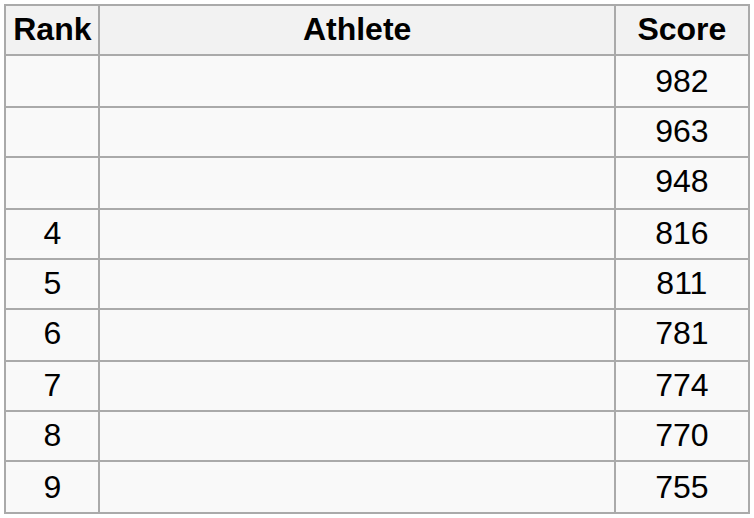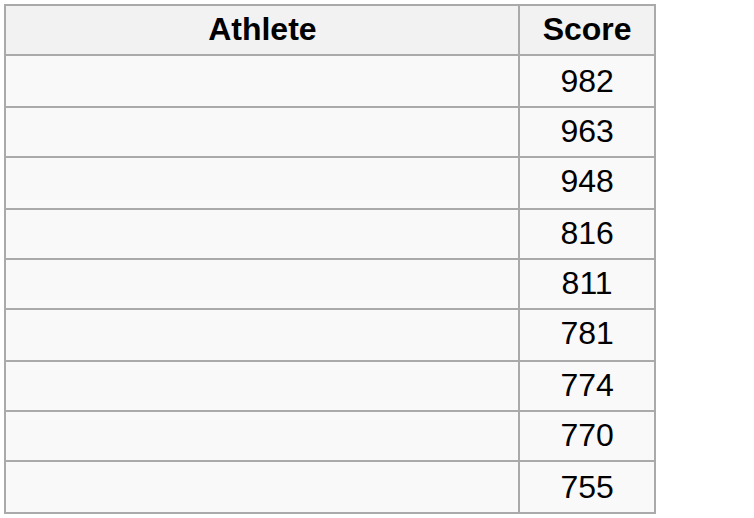 <table class=wikitable style="text-align:center">
 <tr>
-<th width=40>Rank</th>
 <th width=250>Athlete</th>
 <th width=60>Score</th>
 </tr>
 <tr>
-<td></td>
 <td align="left"></td>
 <td>982</td>
 </tr>
 <tr>
-<td></td>
 <td align="left"></td>
 <td>963</td>
 </tr>
 <tr>
-<td></td>
 <td align="left"></td>
 <td>948</td>
 </tr>
 <tr>
-<td>4</td>
 <td align="left"></td>
 <td>816</td>
 </tr>
 <tr>
-<td>5</td>
 <td align="left"></td>
 <td>811</td>
 </tr>
 <tr>
-<td>6</td>
 <td align="left"></td>
 <td>781</td>
 </tr>
 <tr>
-<td>7</td>
 <td align="left"></td>
 <td>774</td>
 </tr>
 <tr>
-<td>8</td>
 <td align="left"></td>
 <td>770</td>
 </tr>
 <tr>
-<td>9</td>
 <td align="left"></td>
 <td>755</td>
 </tr>
 </table>
